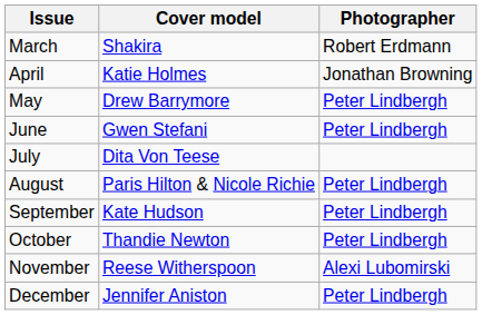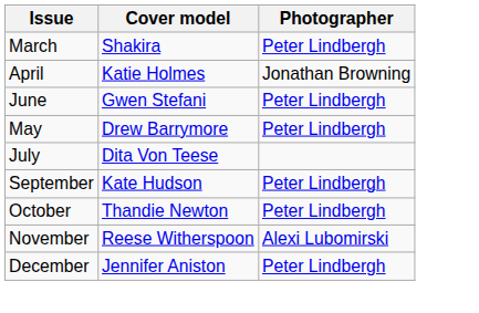 <table class="sortable wikitable">
 <tr>
 <th>Issue</th>
 <th>Cover model</th>
 <th>Photographer</th>
 </tr>
 <tr>
 <td>March</td>
 <td><a href='#'>Shakira</a></td>
-<td>Robert Erdmann</td>
+<td><a href='#'>Peter Lindbergh</a></td>
 </tr>
 <tr>
 <td>April</td>
 <td><a href='#'>Katie Holmes</a></td>
 <td>Jonathan Browning</td>
 </tr>
 <tr>
-<td>May</td>
-<td><a href='#'>Drew Barrymore</a></td>
+<td>June</td>
+<td><a href='#'>Gwen Stefani</a></td>
 <td><a href='#'>Peter Lindbergh</a></td>
 </tr>
 <tr>
-<td>June</td>
-<td><a href='#'>Gwen Stefani</a></td>
+<td>May</td>
+<td><a href='#'>Drew Barrymore</a></td>
 <td><a href='#'>Peter Lindbergh</a></td>
 </tr>
 <tr>
 <td>July</td>
 <td><a href='#'>Dita Von Teese</a></td>
 <td></td>
-</tr>
-<tr>
-<td>August</td>
-<td><a href='#'>Paris Hilton</a> & <a href='#'>Nicole Richie</a></td>
-<td><a href='#'>Peter Lindbergh</a></td>
 </tr>
 <tr>
 <td>September</td>
 <td><a href='#'>Kate Hudson</a></td>
 <td><a href='#'>Peter Lindbergh</a></td>
 </tr>
 <tr>
 <td>October</td>
 <td><a href='#'>Thandie Newton</a></td>
 <td><a href='#'>Peter Lindbergh</a></td>
 </tr>
 <tr>
 <td>November</td>
 <td><a href='#'>Reese Witherspoon</a></td>
 <td><a href='#'>Alexi Lubomirski</a></td>
 </tr>
 <tr>
 <td>December</td>
 <td><a href='#'>Jennifer Aniston</a></td>
 <td><a href='#'>Peter Lindbergh</a></td>
 </tr>
 </table>
